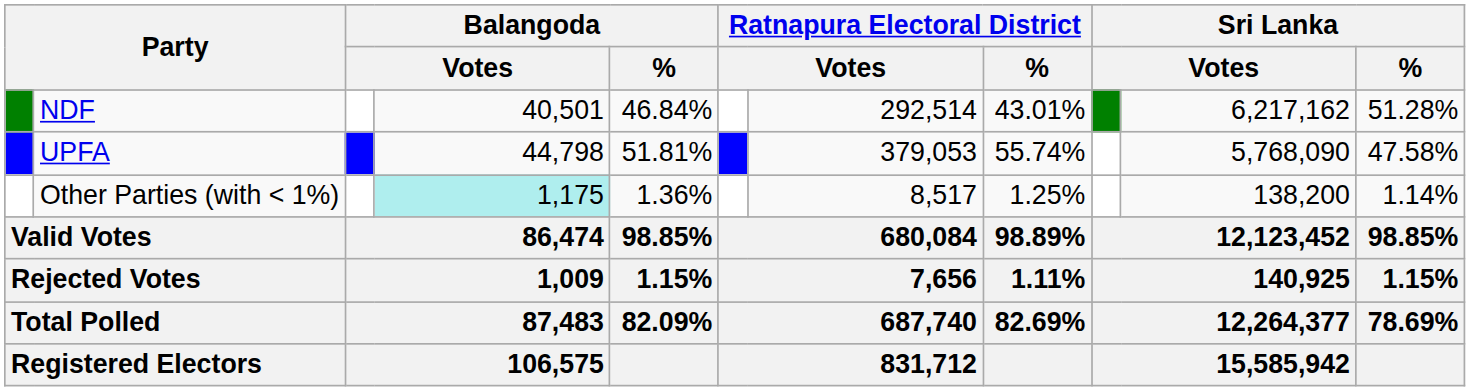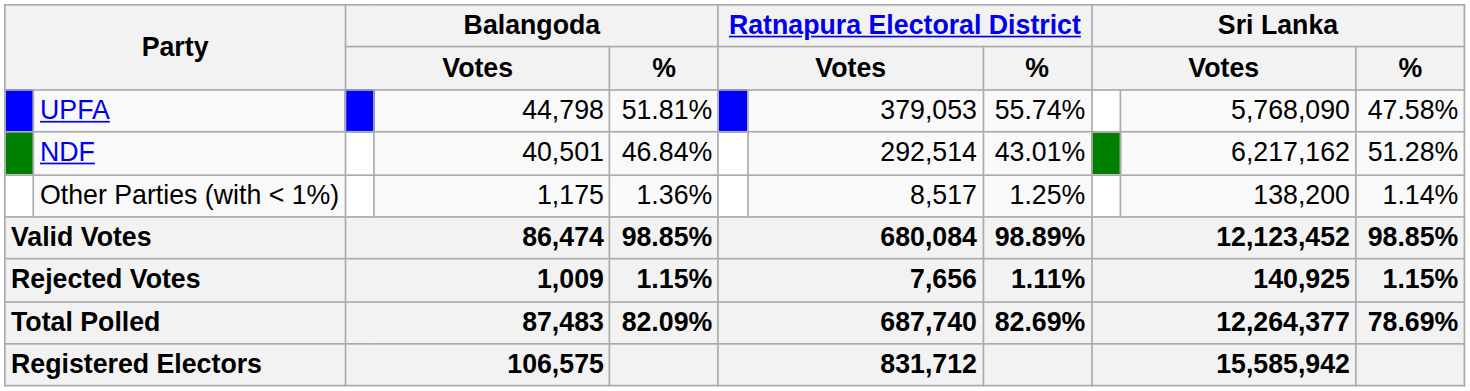 <table class="wikitable">
 <tr>
 <th colspan="2" width="144px"rowspan="2">Party</th>
 <th colspan="3" width="216px">Balangoda</th>
 <th colspan="3" width="216px"><a href='#'>Ratnapura Electoral District</a></th>
 <th colspan="3" width="216px">Sri Lanka</th>
 </tr>
 <tr>
 <th colspan="2" width="144px">Votes</th>
 <th>%</th>
 <th colspan="2" width="144px">Votes</th>
 <th>%</th>
 <th colspan="2" width="144px">Votes</th>
 <th>%</th>
 </tr>
 <tr>
+<td style="background-color:blue;" width="10px"></td>
+<td style="text-align:left;"><a href='#'>UPFA</a></td>
+<td style="background-color:blue;" width="10px"></td>
+<td style="text-align:right;">44,798</td>
+<td style="text-align:right;">51.81%</td>
+<td style="background-color:blue;" width="10px"></td>
+<td style="text-align:right;">379,053</td>
+<td style="text-align:right;">55.74%</td>
+<td style="background-color:white;" width="10px"></td>
+<td style="text-align:right;">5,768,090</td>
+<td style="text-align:right;">47.58%</td>
+</tr>
+<tr>
 <td style="background-color:green;" width="10px"></td>
 <td style="text-align:left;"><a href='#'>NDF</a></td>
 <td style="background-color:white;" width="10px"></td>
 <td style="text-align:right;">40,501</td>
 <td style="text-align:right;">46.84%</td>
 <td style="background-color:white;" width="10px"></td>
 <td style="text-align:right;">292,514</td>
 <td style="text-align:right;">43.01%</td>
 <td style="background-color:green;" width="10px"></td>
 <td style="text-align:right;">6,217,162</td>
 <td style="text-align:right;">51.28%</td>
 </tr>
 <tr>
-<td style="background-color:blue;" width="10px"></td>
-<td style="text-align:left;"><a href='#'>UPFA</a></td>
-<td style="background-color:blue;" width="10px"></td>
-<td style="text-align:right;">44,798</td>
-<td style="text-align:right;">51.81%</td>
-<td style="background-color:blue;" width="10px"></td>
-<td style="text-align:right;">379,053</td>
-<td style="text-align:right;">55.74%</td>
-<td style="background-color:white;" width="10px"></td>
-<td style="text-align:right;">5,768,090</td>
-<td style="text-align:right;">47.58%</td>
-</tr>
-<tr>
 <td style="background-color:white;" width="10px"></td>
 <td style="text-align:left;">Other Parties (with < 1%)</td>
 <td style="background-color:white;" width="10px"></td>
-<td style="background: paleturquoise; text-align:right;">1,175</td>
+<td style="text-align:right;">1,175</td>
 <td style="text-align:right;">1.36%</td>
 <td style="background-color:white;" width="10px"></td>
 <td style="text-align:right;">8,517</td>
 <td style="text-align:right;">1.25%</td>
 <td style="background-color:white;" width="10px"></td>
 <td style="text-align:right;">138,200</td>
 <td style="text-align:right;">1.14%</td>
 </tr>
 <tr>
 <th colspan="2" width="144px"style="text-align:left;">Valid Votes</th>
 <th style="text-align:right;"colspan="2" width="144px">86,474</th>
 <th style="text-align:right;">98.85%</th>
 <th style="text-align:right;"colspan="2" width="144px">680,084</th>
 <th style="text-align:right;">98.89%</th>
 <th style="text-align:right;"colspan="2" width="144px">12,123,452</th>
 <th style="text-align:right;">98.85%</th>
 </tr>
 <tr>
 <th colspan="2" width="144px"style="text-align:left;">Rejected Votes</th>
 <th style="text-align:right;"colspan="2" width="144px">1,009</th>
 <th style="text-align:right;">1.15%</th>
 <th style="text-align:right;"colspan="2" width="144px">7,656</th>
 <th style="text-align:right;">1.11%</th>
 <th style="text-align:right;"colspan="2" width="144px">140,925</th>
 <th style="text-align:right;">1.15%</th>
 </tr>
 <tr>
 <th colspan="2" width="144px"style="text-align:left;">Total Polled</th>
 <th style="text-align:right;"colspan="2" width="144px">87,483</th>
 <th style="text-align:right;">82.09%</th>
 <th style="text-align:right;"colspan="2" width="144px">687,740</th>
 <th style="text-align:right;">82.69%</th>
 <th style="text-align:right;"colspan="2" width="144px">12,264,377</th>
 <th style="text-align:right;">78.69%</th>
 </tr>
 <tr>
 <th colspan="2" width="144px"style="text-align:left;">Registered Electors</th>
 <th style="text-align:right;"colspan="2" width="144px">106,575</th>
 <th></th>
 <th style="text-align:right;"colspan="2" width="144px">831,712</th>
 <th></th>
 <th style="text-align:right;"colspan="2" width="144px">15,585,942</th>
 <th></th>
 </tr>
 </table>
